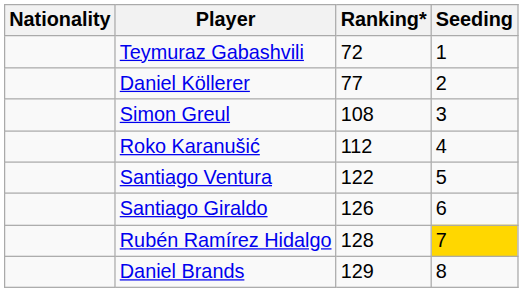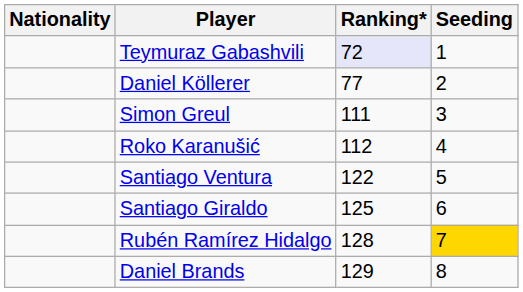 <table class="wikitable" border="1">
 <tr>
 <th>Nationality</th>
 <th>Player</th>
 <th>Ranking*</th>
 <th>Seeding</th>
 </tr>
 <tr>
 <td></td>
 <td><a href='#'>Teymuraz Gabashvili</a></td>
-<td>72</td>
+<td style="background: lavender;">72</td>
 <td>1</td>
 </tr>
 <tr>
 <td></td>
 <td><a href='#'>Daniel Köllerer</a></td>
 <td>77</td>
 <td>2</td>
 </tr>
 <tr>
 <td></td>
 <td><a href='#'>Simon Greul</a></td>
-<td>108</td>
+<td>111</td>
 <td>3</td>
 </tr>
 <tr>
 <td></td>
 <td><a href='#'>Roko Karanušić</a></td>
 <td>112</td>
 <td>4</td>
 </tr>
 <tr>
 <td></td>
 <td><a href='#'>Santiago Ventura</a></td>
 <td>122</td>
 <td>5</td>
 </tr>
 <tr>
 <td></td>
 <td><a href='#'>Santiago Giraldo</a></td>
-<td>126</td>
+<td>125</td>
 <td>6</td>
 </tr>
 <tr>
 <td></td>
 <td><a href='#'>Rubén Ramírez Hidalgo</a></td>
 <td>128</td>
 <td style="background: gold;">7</td>
 </tr>
 <tr>
 <td></td>
 <td><a href='#'>Daniel Brands</a></td>
 <td>129</td>
 <td>8</td>
 </tr>
 </table>
